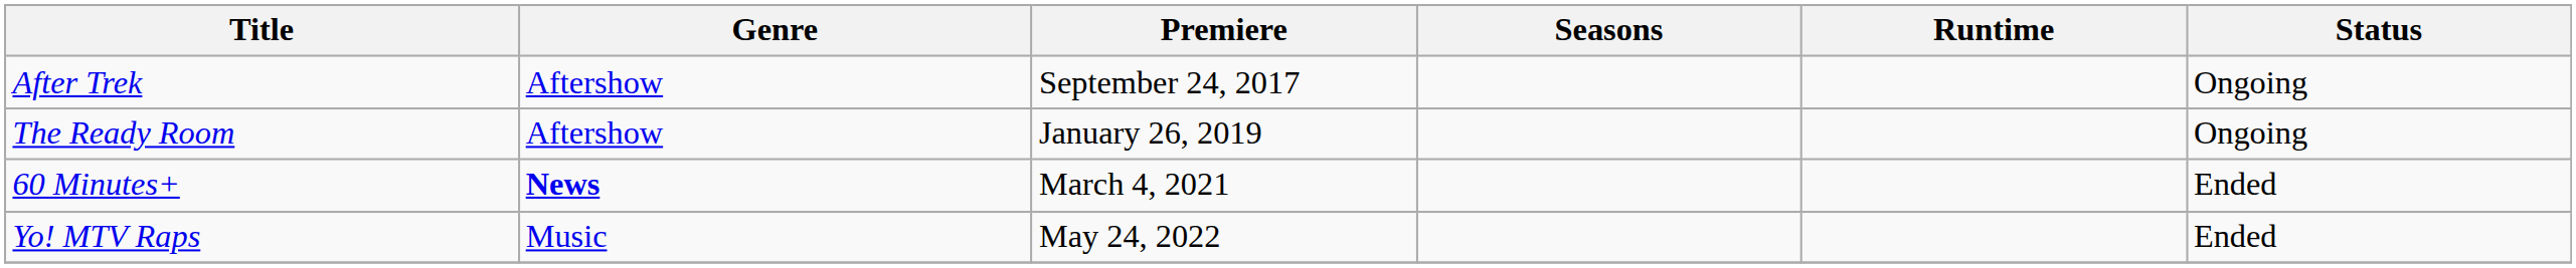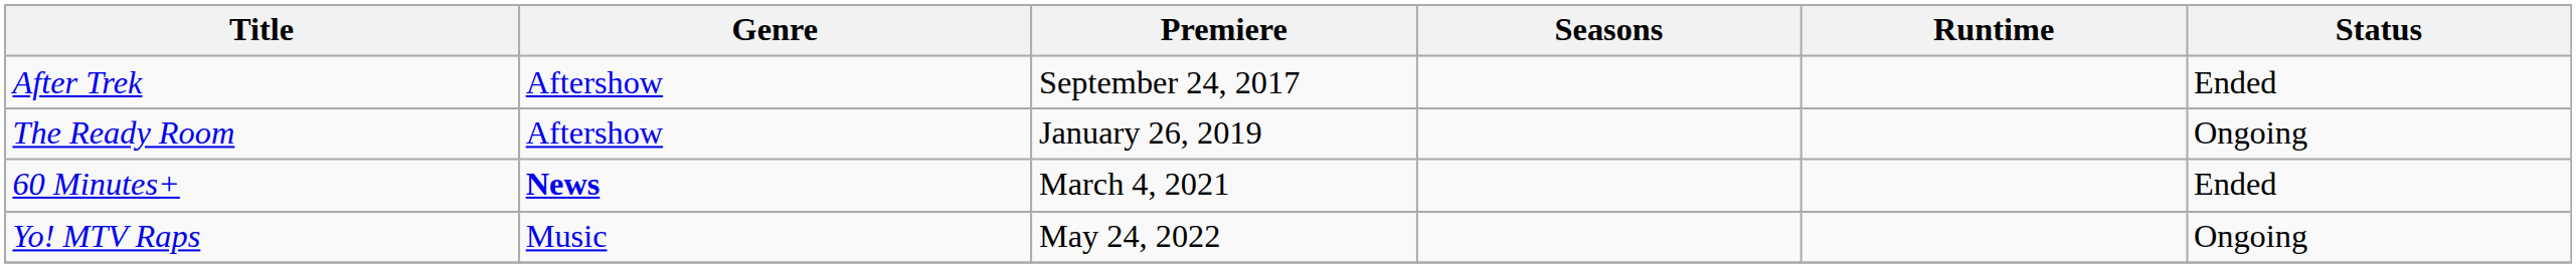 <table class="wikitable sortable" style="width:100%;">
 <tr>
 <th style="width:20%;">Title</th>
 <th style="width:20%;">Genre</th>
 <th style="width:15%;">Premiere</th>
 <th style="width:15%;">Seasons</th>
 <th style="width:15%;">Runtime</th>
 <th style="width:15%;">Status</th>
 </tr>
 <tr>
 <td><em><a href='#'>After Trek</a></em></td>
 <td><a href='#'>Aftershow</a></td>
 <td>September 24, 2017</td>
 <td></td>
 <td></td>
-<td>Ongoing</td>
+<td>Ended</td>
 </tr>
 <tr>
 <td><em><a href='#'>The Ready Room</a></em></td>
 <td><a href='#'>Aftershow</a></td>
 <td>January 26, 2019</td>
 <td></td>
 <td></td>
 <td>Ongoing</td>
 </tr>
 <tr>
 <td><em><a href='#'>60 Minutes+</a></em></td>
 <td><strong><a href='#'>News</a></strong></td>
 <td>March 4, 2021</td>
 <td></td>
 <td></td>
 <td>Ended</td>
 </tr>
 <tr>
 <td><em><a href='#'>Yo! MTV Raps</a></em></td>
 <td><a href='#'>Music</a></td>
 <td>May 24, 2022</td>
 <td></td>
 <td></td>
-<td>Ended</td>
+<td>Ongoing</td>
 </tr>
 <tr>
 </tr>
 </table>
